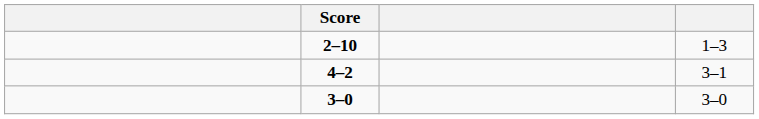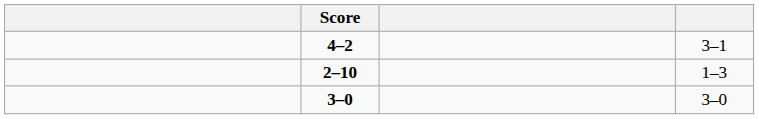 <table class="wikitable" style="text-align: center; ">
 <tr>
 <th align="right" width="270"></th>
 <th width="65">Score</th>
 <th align="left" width="270"></th>
 <th width="65"></th>
+</tr>
+<tr>
+<td align="left"><strong></strong></td>
+<td><strong>4–2</strong></td>
+<td align="left"></td>
+<td>3–1 <strong></strong></td>
 </tr>
 <tr>
 <td align="left"></td>
 <td><strong>2–10</strong></td>
 <td align="left"><strong></strong></td>
 <td>1–3 <strong></strong></td>
 </tr>
 <tr>
 <td align="left"><strong></strong></td>
-<td><strong>4–2</strong></td>
-<td align="left"></td>
-<td>3–1 <strong></strong></td>
-</tr>
-<tr>
-<td align="left"><strong></strong></td>
 <td><strong>3–0</strong></td>
 <td align="left"></td>
 <td>3–0 <strong></strong></td>
 </tr>
 </table>
